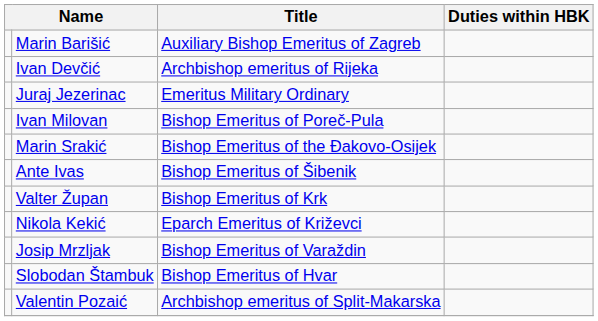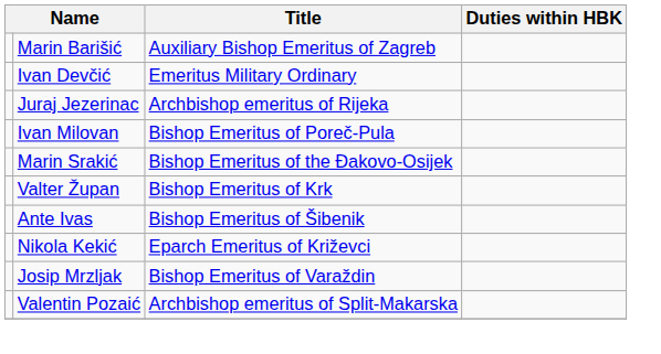 <table class="wikitable sortable" style="text-align:left">
 <tr>
 <th colspan="2">Name</th>
 <th>Title</th>
 <th>Duties within HBK</th>
 </tr>
 <tr>
 <td></td>
 <td><a href='#'>Marin Barišić</a></td>
 <td><a href='#'>Auxiliary Bishop Emeritus of Zagreb</a></td>
 <td></td>
 </tr>
 <tr>
 <td></td>
 <td><a href='#'>Ivan Devčić</a></td>
-<td><a href='#'>Archbishop emeritus of Rijeka</a></td>
+<td><a href='#'>Emeritus Military Ordinary</a></td>
 <td></td>
 </tr>
 <tr>
 <td></td>
 <td><a href='#'>Juraj Jezerinac</a></td>
-<td><a href='#'>Emeritus Military Ordinary</a></td>
+<td><a href='#'>Archbishop emeritus of Rijeka</a></td>
 <td></td>
 </tr>
 <tr>
 <td></td>
 <td><a href='#'>Ivan Milovan</a></td>
 <td><a href='#'>Bishop Emeritus of Poreč-Pula</a></td>
 <td></td>
 </tr>
 <tr>
 <td></td>
 <td><a href='#'>Marin Srakić</a></td>
 <td><a href='#'>Bishop Emeritus of the Đakovo-Osijek</a></td>
 <td></td>
 </tr>
 <tr>
 <td></td>
-<td><a href='#'>Ante Ivas</a></td>
-<td><a href='#'>Bishop Emeritus of Šibenik</a></td>
+<td><a href='#'>Valter Župan</a></td>
+<td><a href='#'>Bishop Emeritus of Krk</a></td>
 <td></td>
 </tr>
 <tr>
 <td></td>
-<td><a href='#'>Valter Župan</a></td>
-<td><a href='#'>Bishop Emeritus of Krk</a></td>
+<td><a href='#'>Ante Ivas</a></td>
+<td><a href='#'>Bishop Emeritus of Šibenik</a></td>
 <td></td>
 </tr>
 <tr>
 <td></td>
 <td><a href='#'>Nikola Kekić</a></td>
 <td><a href='#'>Eparch Emeritus of Križevci</a></td>
 <td></td>
 </tr>
 <tr>
 <td></td>
 <td><a href='#'>Josip Mrzljak</a></td>
 <td><a href='#'>Bishop Emeritus of Varaždin</a></td>
 <td></td>
 </tr>
 <tr>
 <td></td>
-<td><a href='#'>Slobodan Štambuk</a></td>
-<td><a href='#'>Bishop Emeritus of Hvar</a></td>
-<td></td>
-</tr>
-<tr>
-<td></td>
 <td><a href='#'>Valentin Pozaić</a></td>
 <td><a href='#'>Archbishop emeritus of Split-Makarska</a></td>
 <td></td>
 </tr>
 <tr>
 </tr>
 </table>
